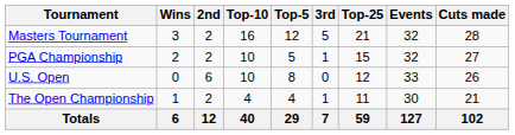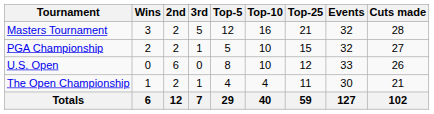 <table class=wikitable style=text-align:center>
 <tr>
 <th>Tournament</th>
 <th>Wins</th>
 <th>2nd</th>
+<th>3rd</th>
+<th>Top-5</th>
 <th>Top-10</th>
-<th>Top-5</th>
-<th>3rd</th>
 <th>Top-25</th>
 <th>Events</th>
 <th>Cuts made</th>
 </tr>
 <tr>
 <td align=left><a href='#'>Masters Tournament</a></td>
 <td>3</td>
 <td>2</td>
+<td>5</td>
+<td>12</td>
 <td>16</td>
-<td>12</td>
-<td>5</td>
 <td>21</td>
 <td>32</td>
 <td>28</td>
 </tr>
 <tr>
 <td align=left><a href='#'>PGA Championship</a></td>
 <td>2</td>
 <td>2</td>
+<td>1</td>
+<td>5</td>
 <td>10</td>
-<td>5</td>
-<td>1</td>
 <td>15</td>
 <td>32</td>
 <td>27</td>
 </tr>
 <tr>
 <td align=left><a href='#'>U.S. Open</a></td>
 <td>0</td>
 <td>6</td>
+<td>0</td>
+<td>8</td>
 <td>10</td>
-<td>8</td>
-<td>0</td>
 <td>12</td>
 <td>33</td>
 <td>26</td>
 </tr>
 <tr>
 <td align=left><a href='#'>The Open Championship</a></td>
 <td>1</td>
 <td>2</td>
+<td>1</td>
 <td>4</td>
 <td>4</td>
-<td>1</td>
 <td>11</td>
 <td>30</td>
 <td>21</td>
 </tr>
 <tr>
 <th>Totals</th>
 <th>6</th>
 <th>12</th>
+<th>7</th>
+<th>29</th>
 <th>40</th>
-<th>29</th>
-<th>7</th>
 <th>59</th>
 <th>127</th>
 <th>102</th>
 </tr>
 </table>
